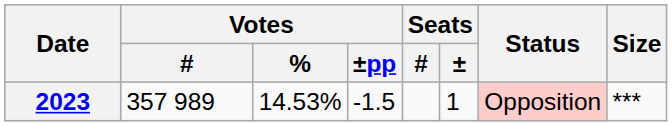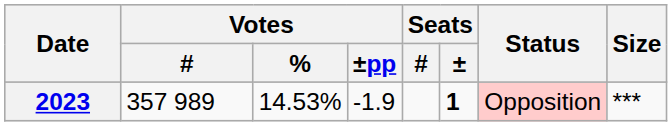 <table class="wikitable" style="font-size:95%;">
 <tr>
 <th width="65" rowspan="2">Date</th>
 <th colspan="3">Votes</th>
 <th colspan="2">Seats</th>
 <th rowspan="2">Status</th>
 <th rowspan="2">Size</th>
 </tr>
 <tr>
 <th width="75">#</th>
 <th>%</th>
 <th>±<a href='#'>pp</a></th>
 <th>#</th>
 <th>±</th>
 </tr>
 <tr>
 <th><a href='#'>2023</a></th>
 <td>357 989</td>
 <td>14.53%</td>
-<td>-1.5</td>
+<td>-1.9</td>
 <td style="text-align:center;"></td>
-<td>1</td>
+<td><strong>1</strong></td>
 <td style="background-color:#fcc;">Opposition</td>
 <td>***</td>
 </tr>
 </table>
